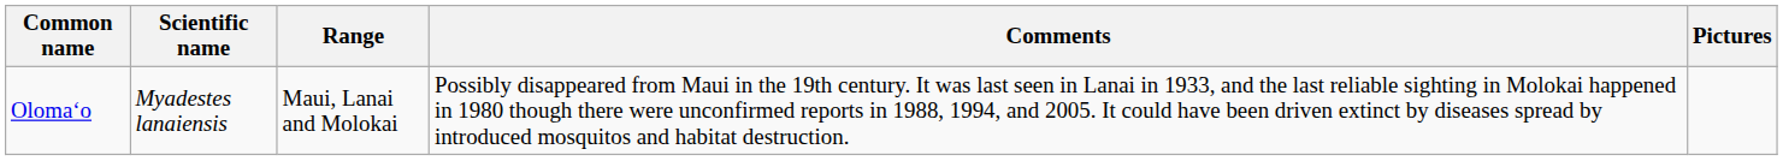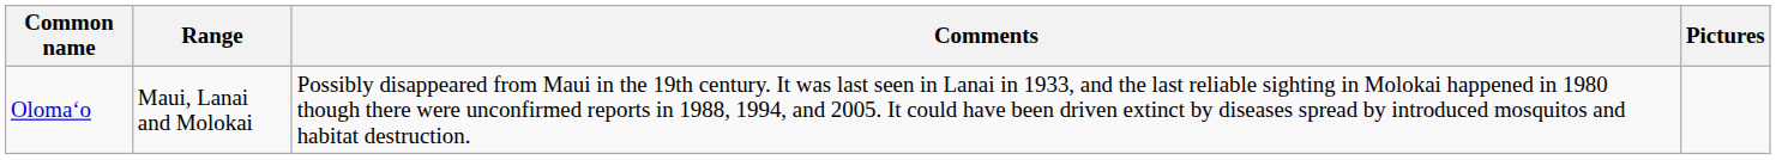 <table class="wikitable">
 <tr>
 <th>Common name</th>
-<th>Scientific name</th>
 <th>Range</th>
 <th class="unsortable">Comments</th>
 <th class="unsortable">Pictures</th>
 </tr>
 <tr>
 <td><a href='#'>Olomaʻo</a></td>
-<td><em>Myadestes lanaiensis</em></td>
 <td>Maui, Lanai and Molokai</td>
 <td>Possibly disappeared from Maui in the 19th century. It was last seen in Lanai in 1933, and the last reliable sighting in Molokai happened in 1980 though there were unconfirmed reports in 1988, 1994, and 2005. It could have been driven extinct by diseases spread by introduced mosquitos and habitat destruction.</td>
 <td></td>
 </tr>
 </table>
